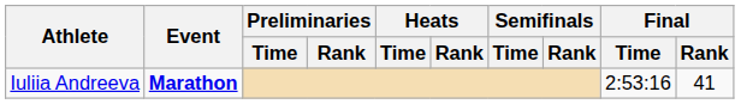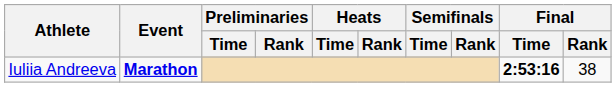 <table class=wikitable style="font-size:90%;">
 <tr>
 <th rowspan="2">Athlete</th>
 <th rowspan="2">Event</th>
 <th colspan="2">Preliminaries</th>
 <th colspan="2">Heats</th>
 <th colspan="2">Semifinals</th>
 <th colspan="2">Final</th>
 </tr>
 <tr>
 <th>Time</th>
 <th>Rank</th>
 <th>Time</th>
 <th>Rank</th>
 <th>Time</th>
 <th>Rank</th>
 <th>Time</th>
 <th>Rank</th>
 </tr>
 <tr style="border-top: single;">
 <td><a href='#'>Iuliia Andreeva</a></td>
 <td><strong><a href='#'>Marathon</a></strong></td>
 <td colspan= 6 bgcolor="wheat"></td>
-<td align=center>2:53:16</td>
-<td align=center>41</td>
+<td align=center><strong>2:53:16</strong></td>
+<td align=center>38</td>
 </tr>
 </table>
